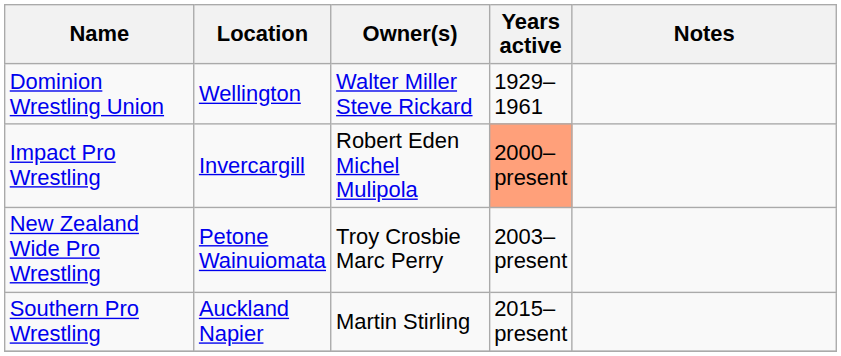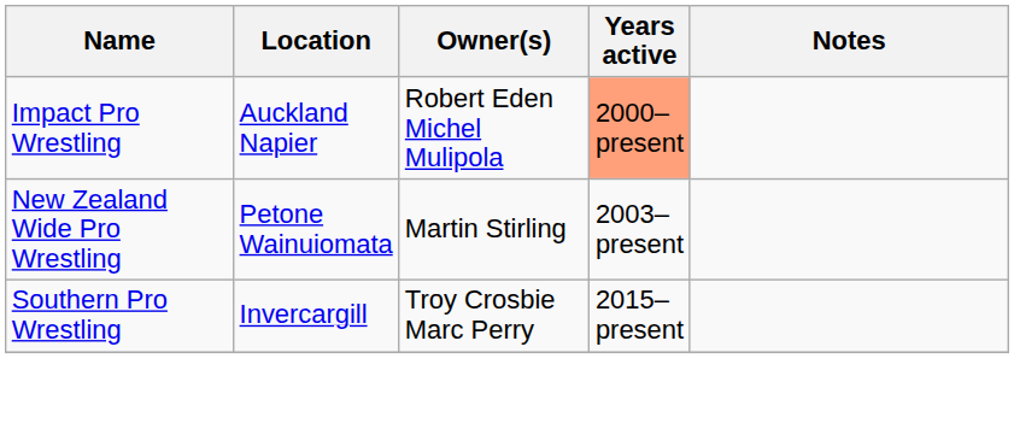 <table class="sortable wikitable">
 <tr>
 <th width="26%">Name</th>
 <th width="7%">Location</th>
 <th width="21%">Owner(s)</th>
 <th width="7%">Years active</th>
 <th width="57%">Notes</th>
 </tr>
 <tr>
-<td><a href='#'>Dominion Wrestling Union</a></td>
-<td><a href='#'>Wellington</a></td>
-<td><a href='#'>Walter Miller</a><br><a href='#'>Steve Rickard</a></td>
-<td>1929–1961</td>
-<td></td>
-</tr>
-<tr>
 <td><a href='#'>Impact Pro Wrestling</a></td>
-<td><a href='#'>Invercargill</a></td>
+<td><a href='#'>Auckland</a><br><a href='#'>Napier</a></td>
 <td>Robert Eden<br><a href='#'>Michel Mulipola</a></td>
 <td style="background: lightsalmon;">2000–present</td>
 <td></td>
 </tr>
 <tr>
 <td><a href='#'>New Zealand Wide Pro Wrestling</a></td>
 <td><a href='#'>Petone</a> <br> <a href='#'>Wainuiomata</a></td>
-<td>Troy Crosbie <br> Marc Perry</td>
+<td>Martin Stirling</td>
 <td>2003–present</td>
 <td></td>
 </tr>
 <tr>
 <td><a href='#'>Southern Pro Wrestling</a></td>
-<td><a href='#'>Auckland</a><br><a href='#'>Napier</a></td>
-<td>Martin Stirling</td>
+<td><a href='#'>Invercargill</a></td>
+<td>Troy Crosbie <br> Marc Perry</td>
 <td>2015–present</td>
 <td></td>
 </tr>
 <tr>
 </tr>
 </table>
